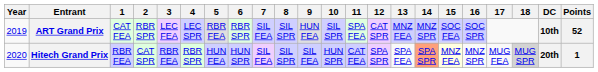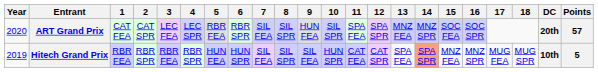 <table class="wikitable" style="text-align:center; font-size:85%">
 <tr>
 <th>Year</th>
 <th>Entrant</th>
 <th>1</th>
 <th>2</th>
 <th>3</th>
 <th>4</th>
 <th>5</th>
 <th>6</th>
 <th>7</th>
 <th>8</th>
 <th>9</th>
 <th>10</th>
 <th>11</th>
 <th>12</th>
 <th>13</th>
 <th>14</th>
 <th>15</th>
 <th>16</th>
 <th>17</th>
 <th>18</th>
 <th>DC</th>
 <th>Points</th>
 </tr>
 <tr>
-<td><a href='#'>2019</a></td>
+<td><a href='#'>2020</a></td>
 <th nowrap><a href='#'>ART Grand Prix</a></th>
 <td style="background:#DFFFDF;"><a href='#'>CAT<br>FEA</a><br></td>
-<td style="background:#DFFFDF;"><a href='#'>RBR<br>SPR</a><br></td>
+<td style="background:#DFFFDF;"><a href='#'>CAT<br>SPR</a><br></td>
 <td style="background:#EFCFFF;"><a href='#'>LEC<br>FEA</a><br></td>
 <td style="background:#CFCFFF;"><a href='#'>LEC<br>SPR</a><br></td>
 <td style="background:#DFDFDF;"><a href='#'>RBR<br>FEA</a><br></td>
 <td style="background:#DFFFDF;"><a href='#'>RBR<br>SPR</a><br></td>
 <td style="background:#CFCFFF;"><a href='#'>SIL<br>FEA</a><br></td>
 <td style="background:#CFCFFF;"><a href='#'>SIL<br>SPR</a><br></td>
 <td style="background:#DFDFDF;"><a href='#'>HUN<br>FEA</a><br></td>
 <td style="background:#CFCFFF;"><a href='#'>SIL<br>SPR</a><br> </td>
 <td style="background:#DFFFDF;"><a href='#'>SPA<br>FEA</a><br></td>
-<td style="background:#EFCFFF;"><a href='#'>CAT<br>SPR</a><br> </td>
+<td style="background:#EFCFFF;"><a href='#'>SPA<br>SPR</a><br></td>
 <td style="background:#CFCFFF;"><a href='#'>MNZ<br>FEA</a><br></td>
 <td style="background:#CFCFFF;"><a href='#'>MNZ<br>SPR</a><br></td>
 <td style="background:#CFCFFF;"><a href='#'>SOC<br>FEA</a><br></td>
 <td style="background:#CFCFFF;"><a href='#'>SOC<br>SPR</a><br></td>
 <td colspan=2></td>
-<th>10th</th>
-<th>52</th>
+<th>20th</th>
+<th>57</th>
 </tr>
 <tr>
-<td><a href='#'>2020</a></td>
+<td><a href='#'>2019</a></td>
 <th nowrap><a href='#'>Hitech Grand Prix</a></th>
 <td style="background:#CFCFFF;"><a href='#'>RBR<br>FEA</a><br></td>
-<td style="background:#DFFFDF;"><a href='#'>CAT<br>SPR</a><br></td>
+<td style="background:#DFFFDF;"><a href='#'>RBR<br>SPR</a><br></td>
 <td style="background:#CFCFFF;"><a href='#'>RBR<br>FEA</a><br></td>
 <td style="background:#DFFFDF;"><a href='#'>RBR<br>SPR</a><br></td>
 <td style="background:#CFCFFF;"><a href='#'>HUN<br>FEA</a><br></td>
 <td style="background:#CFCFFF;"><a href='#'>HUN<br>SPR</a><br></td>
 <td style="background:#EFCFFF;"><a href='#'>SIL<br>FEA</a><br> </td>
 <td style="background:#CFCFFF;"><a href='#'>SIL<br>SPR</a><br> </td>
 <td style="background:#CFCFFF;"><a href='#'>SIL<br>FEA</a><br> </td>
 <td style="background:#CFCFFF;"><a href='#'>HUN<br>SPR</a><br></td>
 <td style="background:#CFCFFF;"><a href='#'>CAT<br>FEA</a><br> </td>
-<td style="background:#EFCFFF;"><a href='#'>SPA<br>SPR</a><br></td>
+<td style="background:#EFCFFF;"><a href='#'>CAT<br>SPR</a><br> </td>
 <td><a href='#'>SPA<br>FEA</a></td>
 <td style="background: lightsalmon;"><a href='#'>SPA<br>SPR</a></td>
-<td style="background: lightyellow;"><a href='#'>MNZ<br>FEA</a></td>
+<td><a href='#'>MNZ<br>FEA</a></td>
 <td><a href='#'>MNZ<br>SPR</a></td>
 <td><a href='#'>MUG<br>FEA</a></td>
-<td style="background: lightgrey;"><a href='#'>MUG<br>SPR</a></td>
-<th>20th</th>
-<th>1</th>
+<td><a href='#'>MUG<br>SPR</a></td>
+<th>10th</th>
+<th>5</th>
 </tr>
 </table>
